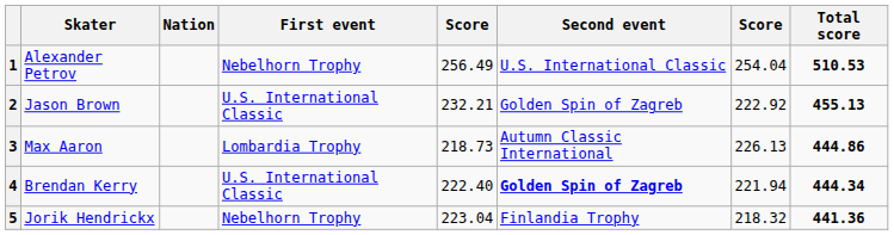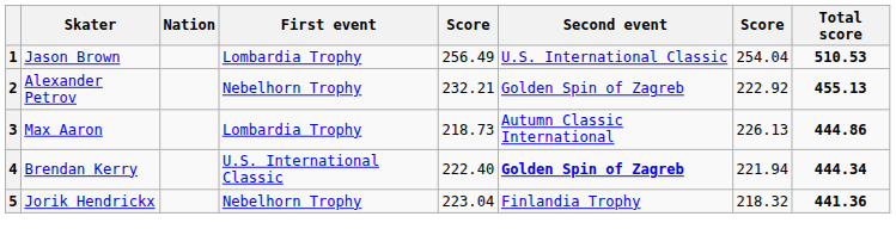 <table class="wikitable unsortable" style="text-align:left; width:90%">
 <tr>
 <th scope="col"></th>
 <th scope="col">Skater</th>
 <th scope="col">Nation</th>
 <th scope="col">First event</th>
 <th scope="col">Score</th>
 <th scope="col">Second event</th>
 <th scope="col">Score</th>
 <th scope="col">Total score</th>
 </tr>
 <tr>
 <th scope="row">1</th>
-<td><a href='#'>Alexander Petrov</a></td>
+<td><a href='#'>Jason Brown</a></td>
 <td></td>
-<td><a href='#'>Nebelhorn Trophy</a></td>
+<td><a href='#'>Lombardia Trophy</a></td>
 <td style="text-align:center">256.49</td>
 <td><a href='#'>U.S. International Classic</a></td>
 <td style="text-align:center">254.04</td>
 <td style="text-align:center"><strong>510.53</strong></td>
 </tr>
 <tr>
 <th scope="row">2</th>
-<td><a href='#'>Jason Brown</a></td>
+<td><a href='#'>Alexander Petrov</a></td>
 <td></td>
-<td><a href='#'>U.S. International Classic</a></td>
+<td><a href='#'>Nebelhorn Trophy</a></td>
 <td style="text-align:center">232.21</td>
 <td><a href='#'>Golden Spin of Zagreb</a></td>
 <td style="text-align:center">222.92</td>
 <td style="text-align:center"><strong>455.13</strong></td>
 </tr>
 <tr>
 <th scope="row">3</th>
 <td><a href='#'>Max Aaron</a></td>
 <td></td>
 <td><a href='#'>Lombardia Trophy</a></td>
 <td style="text-align:center">218.73</td>
 <td><a href='#'>Autumn Classic International</a></td>
 <td style="text-align:center">226.13</td>
 <td style="text-align:center"><strong>444.86</strong></td>
 </tr>
 <tr>
 <th scope="row">4</th>
 <td><a href='#'>Brendan Kerry</a></td>
 <td></td>
 <td><a href='#'>U.S. International Classic</a></td>
 <td style="text-align:center">222.40</td>
 <td><strong><a href='#'>Golden Spin of Zagreb</a></strong></td>
 <td style="text-align:center">221.94</td>
 <td style="text-align:center"><strong>444.34</strong></td>
 </tr>
 <tr>
 <th scope="row">5</th>
 <td><a href='#'>Jorik Hendrickx</a></td>
 <td></td>
 <td><a href='#'>Nebelhorn Trophy</a></td>
 <td style="text-align:center">223.04</td>
 <td><a href='#'>Finlandia Trophy</a></td>
 <td style="text-align:center">218.32</td>
 <td style="text-align:center"><strong>441.36</strong></td>
 </tr>
 </table>
